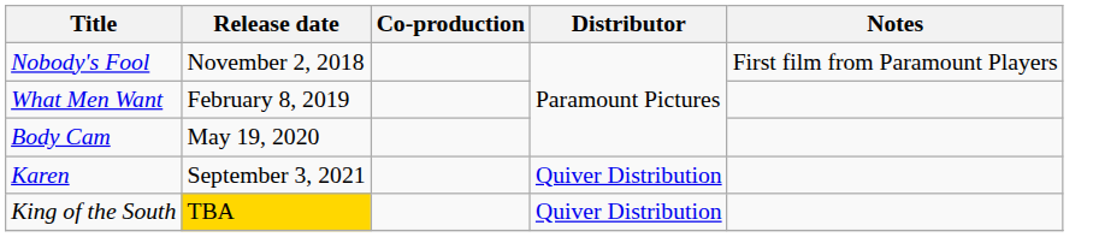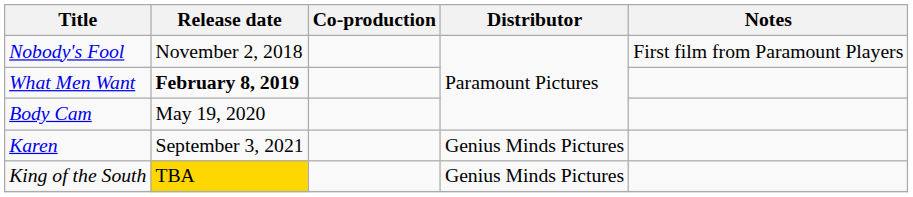 <table class="wikitable sortable">
 <tr>
 <th>Title</th>
 <th>Release date</th>
 <th>Co-production</th>
 <th>Distributor</th>
 <th>Notes</th>
 </tr>
 <tr>
 <td><em><a href='#'>Nobody's Fool</a></em></td>
 <td>November 2, 2018</td>
 <td></td>
 <td rowspan=3>Paramount Pictures</td>
 <td>First film from Paramount Players</td>
 </tr>
 <tr>
 <td><em><a href='#'>What Men Want</a></em></td>
-<td>February 8, 2019</td>
+<td><strong>February 8, 2019</strong></td>
 <td></td>
 <td></td>
 </tr>
 <tr>
 <td><em><a href='#'>Body Cam</a></em></td>
 <td>May 19, 2020</td>
 <td></td>
 <td></td>
 </tr>
 <tr>
 <td><em><a href='#'>Karen</a></em></td>
 <td>September 3, 2021</td>
 <td></td>
-<td><a href='#'>Quiver Distribution</a></td>
+<td>Genius Minds Pictures</td>
 </tr>
 <tr>
 <td><em>King of the South</em></td>
 <td style="background: gold;">TBA</td>
 <td></td>
-<td><a href='#'>Quiver Distribution</a></td>
+<td>Genius Minds Pictures</td>
 <td></td>
 </tr>
 <tr>
 </tr>
 </table>
